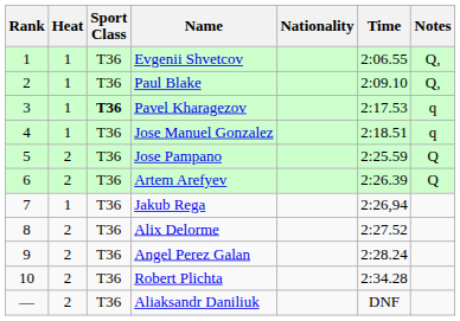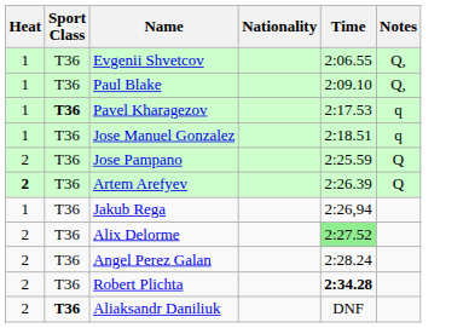 <table class="wikitable sortable" style="text-align:center">
 <tr>
-<th>Rank</th>
 <th>Heat</th>
 <th>Sport<br>Class</th>
 <th>Name</th>
 <th>Nationality</th>
 <th>Time</th>
 <th>Notes</th>
 </tr>
 <tr bgcolor=ccffcc>
 <td>1</td>
-<td>1</td>
 <td>T36</td>
 <td align=left><a href='#'>Evgenii Shvetcov</a></td>
 <td align=left></td>
 <td>2:06.55</td>
 <td>Q, </td>
 </tr>
 <tr bgcolor=ccffcc>
-<td>2</td>
 <td>1</td>
 <td>T36</td>
 <td align=left><a href='#'>Paul Blake</a></td>
 <td align=left></td>
 <td>2:09.10</td>
 <td>Q, </td>
 </tr>
 <tr bgcolor=ccffcc>
-<td>3</td>
 <td>1</td>
 <td><strong>T36</strong></td>
 <td align=left><a href='#'>Pavel Kharagezov</a></td>
 <td align=left></td>
 <td>2:17.53</td>
 <td>q</td>
 </tr>
 <tr bgcolor=ccffcc>
-<td>4</td>
 <td>1</td>
 <td>T36</td>
 <td align=left><a href='#'>Jose Manuel Gonzalez</a></td>
 <td align=left></td>
 <td>2:18.51</td>
 <td>q</td>
 </tr>
 <tr bgcolor=ccffcc>
-<td>5</td>
 <td>2</td>
 <td>T36</td>
 <td align=left><a href='#'>Jose Pampano</a></td>
 <td align=left></td>
 <td>2:25.59</td>
 <td>Q</td>
 </tr>
 <tr bgcolor=ccffcc>
-<td>6</td>
-<td>2</td>
+<td><strong>2</strong></td>
 <td>T36</td>
 <td align=left><a href='#'>Artem Arefyev</a></td>
 <td align=left></td>
 <td>2:26.39</td>
 <td>Q</td>
 </tr>
 <tr>
-<td>7</td>
 <td>1</td>
 <td>T36</td>
 <td align=left><a href='#'>Jakub Rega</a></td>
 <td align=left></td>
 <td>2:26,94</td>
 <td></td>
 </tr>
 <tr>
-<td>8</td>
 <td>2</td>
 <td>T36</td>
 <td align=left><a href='#'>Alix Delorme</a></td>
 <td align=left></td>
-<td>2:27.52</td>
+<td style="background: lightgreen;">2:27.52</td>
 <td></td>
 </tr>
 <tr>
-<td>9</td>
 <td>2</td>
 <td>T36</td>
 <td align=left><a href='#'>Angel Perez Galan</a></td>
 <td align=left></td>
 <td>2:28.24</td>
 <td></td>
 </tr>
 <tr>
-<td>10</td>
 <td>2</td>
 <td>T36</td>
 <td align=left><a href='#'>Robert Plichta</a></td>
 <td align=left></td>
-<td>2:34.28</td>
+<td><strong>2:34.28</strong></td>
 <td></td>
 </tr>
 <tr>
-<td>—</td>
 <td>2</td>
-<td>T36</td>
+<td><strong>T36</strong></td>
 <td align=left><a href='#'>Aliaksandr Daniliuk</a></td>
 <td align=left></td>
 <td>DNF</td>
 <td></td>
 </tr>
 </table>
